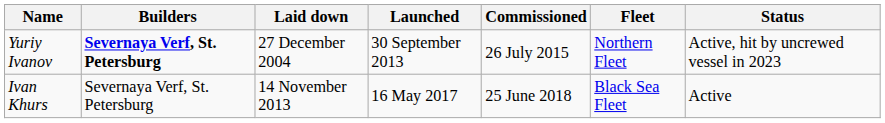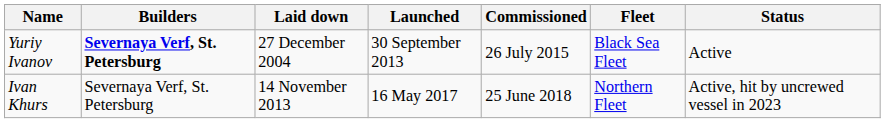 <table class="wikitable">
 <tr>
 <th>Name</th>
 <th>Builders</th>
 <th>Laid down</th>
 <th>Launched</th>
 <th>Commissioned</th>
 <th>Fleet</th>
 <th>Status</th>
 </tr>
 <tr>
 <td><em>Yuriy Ivanov</em></td>
 <td><strong><a href='#'>Severnaya Verf</a>, St. Petersburg</strong></td>
 <td>27 December 2004</td>
 <td>30 September 2013</td>
 <td>26 July 2015</td>
-<td><a href='#'>Northern Fleet</a></td>
-<td>Active, hit by uncrewed vessel in 2023</td>
+<td><a href='#'>Black Sea Fleet</a></td>
+<td>Active</td>
 </tr>
 <tr>
 <td><em>Ivan Khurs</em></td>
 <td>Severnaya Verf, St. Petersburg</td>
 <td>14 November 2013</td>
 <td>16 May 2017</td>
 <td>25 June 2018</td>
-<td><a href='#'>Black Sea Fleet</a></td>
-<td>Active</td>
+<td><a href='#'>Northern Fleet</a></td>
+<td>Active, hit by uncrewed vessel in 2023</td>
 </tr>
 </table>
